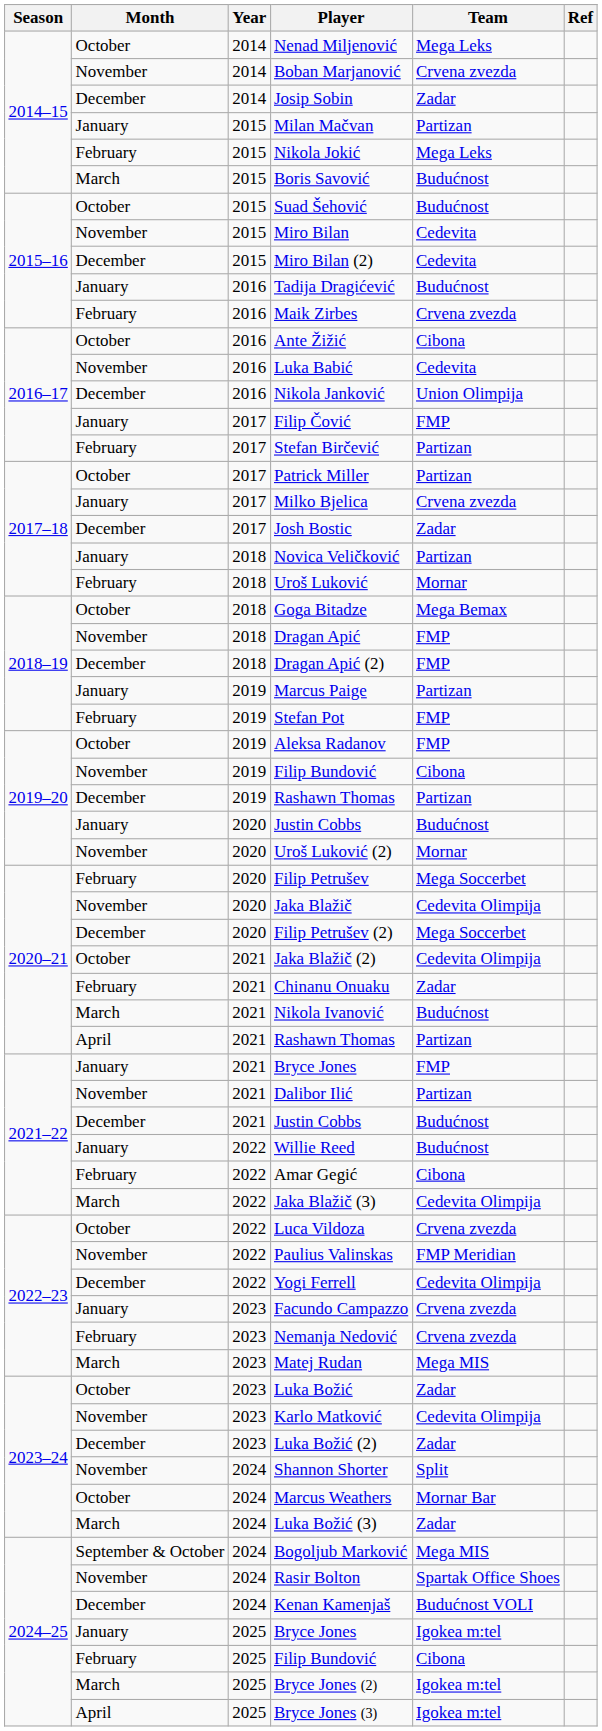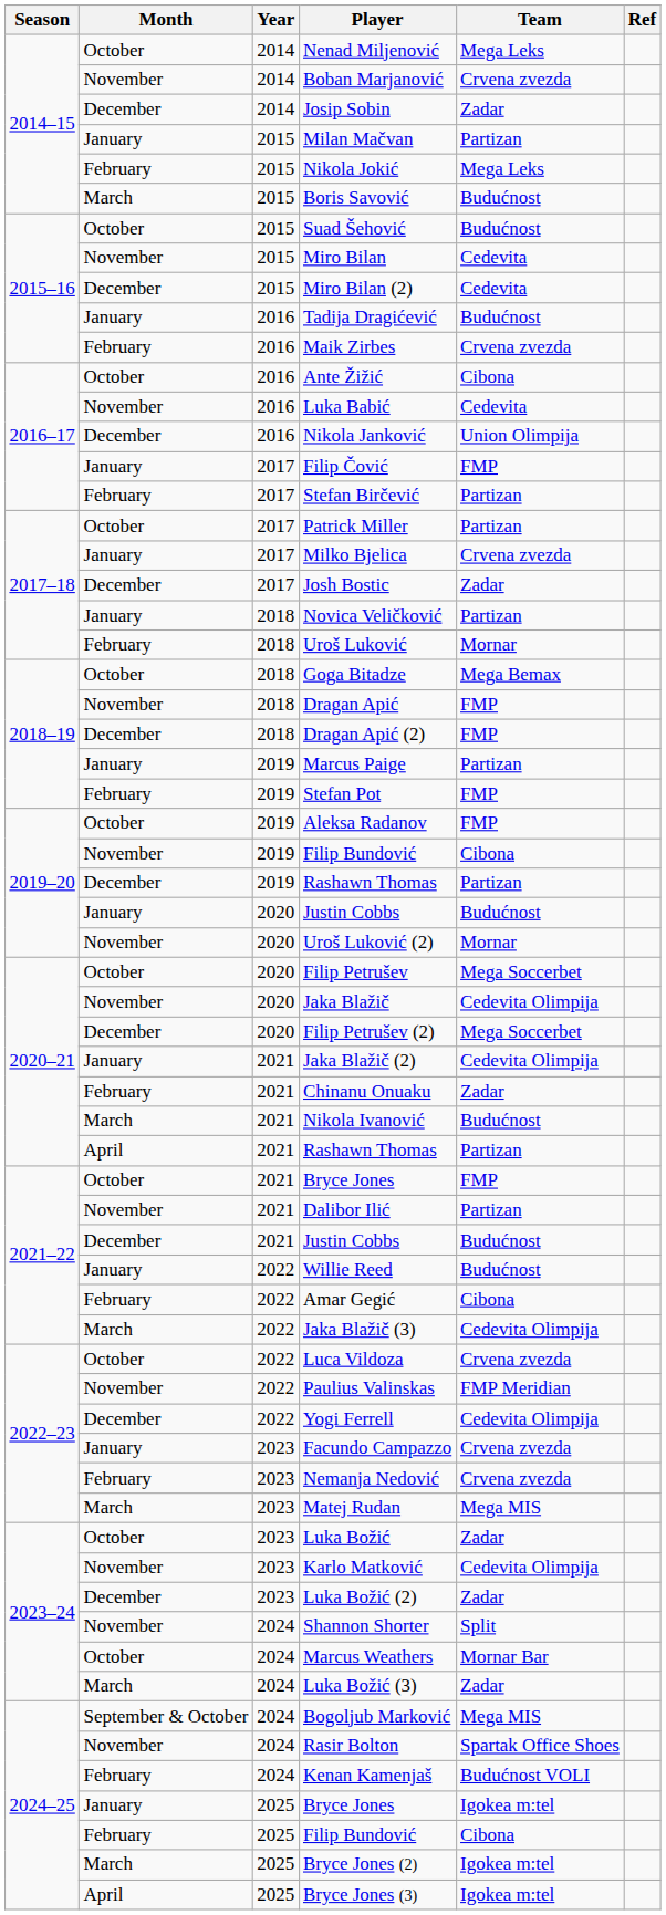 <table class="wikitable">
 <tr>
 <th>Season</th>
 <th>Month</th>
 <th>Year</th>
 <th>Player</th>
 <th>Team</th>
 <th class="unsortable">Ref</th>
 </tr>
 <tr>
 <td rowspan=6><a href='#'>2014–15</a></td>
 <td>October</td>
 <td>2014</td>
 <td> <a href='#'>Nenad Miljenović</a></td>
 <td> <a href='#'>Mega Leks</a></td>
 <td></td>
 </tr>
 <tr>
 <td>November</td>
 <td>2014</td>
 <td> <a href='#'>Boban Marjanović</a></td>
 <td> <a href='#'>Crvena zvezda</a></td>
 <td></td>
 </tr>
 <tr>
 <td>December</td>
 <td>2014</td>
 <td> <a href='#'>Josip Sobin</a></td>
 <td> <a href='#'>Zadar</a></td>
 <td></td>
 </tr>
 <tr>
 <td>January</td>
 <td>2015</td>
 <td> <a href='#'>Milan Mačvan</a></td>
 <td> <a href='#'>Partizan</a></td>
 <td></td>
 </tr>
 <tr>
 <td>February</td>
 <td>2015</td>
 <td> <a href='#'>Nikola Jokić</a></td>
 <td> <a href='#'>Mega Leks</a></td>
 <td></td>
 </tr>
 <tr>
 <td>March</td>
 <td>2015</td>
 <td> <a href='#'>Boris Savović</a></td>
 <td> <a href='#'>Budućnost</a></td>
 <td></td>
 </tr>
 <tr>
 <td rowspan=5><a href='#'>2015–16</a></td>
 <td>October</td>
 <td>2015</td>
 <td> <a href='#'>Suad Šehović</a></td>
 <td> <a href='#'>Budućnost</a></td>
 <td></td>
 </tr>
 <tr>
 <td>November</td>
 <td>2015</td>
 <td> <a href='#'>Miro Bilan</a></td>
 <td> <a href='#'>Cedevita</a></td>
 <td></td>
 </tr>
 <tr>
 <td>December</td>
 <td>2015</td>
 <td> <a href='#'>Miro Bilan</a> (2)</td>
 <td> <a href='#'>Cedevita</a></td>
 <td></td>
 </tr>
 <tr>
 <td>January</td>
 <td>2016</td>
 <td> <a href='#'>Tadija Dragićević</a></td>
 <td> <a href='#'>Budućnost</a></td>
 <td></td>
 </tr>
 <tr>
 <td>February</td>
 <td>2016</td>
 <td> <a href='#'>Maik Zirbes</a></td>
 <td> <a href='#'>Crvena zvezda</a></td>
 <td></td>
 </tr>
 <tr>
 <td rowspan=5><a href='#'>2016–17</a></td>
 <td>October</td>
 <td>2016</td>
 <td> <a href='#'>Ante Žižić</a></td>
 <td> <a href='#'>Cibona</a></td>
 <td></td>
 </tr>
 <tr>
 <td>November</td>
 <td>2016</td>
 <td> <a href='#'>Luka Babić</a></td>
 <td> <a href='#'>Cedevita</a></td>
 <td></td>
 </tr>
 <tr>
 <td>December</td>
 <td>2016</td>
 <td> <a href='#'>Nikola Janković</a></td>
 <td> <a href='#'>Union Olimpija</a></td>
 <td></td>
 </tr>
 <tr>
 <td>January</td>
 <td>2017</td>
 <td> <a href='#'>Filip Čović</a></td>
 <td> <a href='#'>FMP</a></td>
 <td></td>
 </tr>
 <tr>
 <td>February</td>
 <td>2017</td>
 <td> <a href='#'>Stefan Birčević</a></td>
 <td> <a href='#'>Partizan</a></td>
 <td></td>
 </tr>
 <tr>
 <td rowspan=5><a href='#'>2017–18</a></td>
 <td>October</td>
 <td>2017</td>
 <td> <a href='#'>Patrick Miller</a></td>
 <td> <a href='#'>Partizan</a></td>
 <td></td>
 </tr>
 <tr>
 <td>January</td>
 <td>2017</td>
 <td> <a href='#'>Milko Bjelica</a></td>
 <td> <a href='#'>Crvena zvezda</a></td>
 <td></td>
 </tr>
 <tr>
 <td>December</td>
 <td>2017</td>
 <td> <a href='#'>Josh Bostic</a></td>
 <td> <a href='#'>Zadar</a></td>
 <td></td>
 </tr>
 <tr>
 <td>January</td>
 <td>2018</td>
 <td> <a href='#'>Novica Veličković</a></td>
 <td> <a href='#'>Partizan</a></td>
 <td></td>
 </tr>
 <tr>
 <td>February</td>
 <td>2018</td>
 <td> <a href='#'>Uroš Luković</a></td>
 <td> <a href='#'>Mornar</a></td>
 <td></td>
 </tr>
 <tr>
 <td rowspan=5><a href='#'>2018–19</a></td>
 <td>October</td>
 <td>2018</td>
 <td> <a href='#'>Goga Bitadze</a></td>
 <td> <a href='#'>Mega Bemax</a></td>
 <td></td>
 </tr>
 <tr>
 <td>November</td>
 <td>2018</td>
 <td> <a href='#'>Dragan Apić</a></td>
 <td> <a href='#'>FMP</a></td>
 <td></td>
 </tr>
 <tr>
 <td>December</td>
 <td>2018</td>
 <td> <a href='#'>Dragan Apić</a> (2)</td>
 <td align="left"> <a href='#'>FMP</a></td>
 <td></td>
 </tr>
 <tr>
 <td>January</td>
 <td>2019</td>
 <td> <a href='#'>Marcus Paige</a></td>
 <td align="left"> <a href='#'>Partizan</a></td>
 <td></td>
 </tr>
 <tr>
 <td>February</td>
 <td>2019</td>
 <td> <a href='#'>Stefan Pot</a></td>
 <td> <a href='#'>FMP</a></td>
 <td></td>
 </tr>
 <tr>
 <td rowspan=5><a href='#'>2019–20</a></td>
 <td>October</td>
 <td>2019</td>
 <td> <a href='#'>Aleksa Radanov</a></td>
 <td> <a href='#'>FMP</a></td>
 <td></td>
 </tr>
 <tr>
 <td>November</td>
 <td>2019</td>
 <td> <a href='#'>Filip Bundović</a></td>
 <td> <a href='#'>Cibona</a></td>
 <td></td>
 </tr>
 <tr>
 <td>December</td>
 <td>2019</td>
 <td> <a href='#'>Rashawn Thomas</a></td>
 <td> <a href='#'>Partizan</a></td>
 <td></td>
 </tr>
 <tr>
 <td>January</td>
 <td>2020</td>
 <td> <a href='#'>Justin Cobbs</a></td>
 <td> <a href='#'>Budućnost</a></td>
 <td></td>
 </tr>
 <tr>
 <td>November</td>
 <td>2020</td>
 <td> <a href='#'>Uroš Luković</a> (2)</td>
 <td> <a href='#'>Mornar</a></td>
 <td></td>
 </tr>
 <tr>
 <td rowspan=7><a href='#'>2020–21</a></td>
-<td>February</td>
+<td>October</td>
 <td>2020</td>
 <td> <a href='#'>Filip Petrušev</a></td>
 <td align="left"> <a href='#'>Mega Soccerbet</a></td>
 <td></td>
 </tr>
 <tr>
 <td>November</td>
 <td>2020</td>
 <td> <a href='#'>Jaka Blažič</a></td>
 <td align="left"> <a href='#'>Cedevita Olimpija</a></td>
 <td></td>
 </tr>
 <tr>
 <td>December</td>
 <td>2020</td>
 <td> <a href='#'>Filip Petrušev</a> (2)</td>
 <td align="left"> <a href='#'>Mega Soccerbet</a></td>
 <td></td>
 </tr>
 <tr>
-<td>October</td>
+<td>January</td>
 <td>2021</td>
 <td> <a href='#'>Jaka Blažič</a> (2)</td>
 <td align="left"> <a href='#'>Cedevita Olimpija</a></td>
 <td></td>
 </tr>
 <tr>
 <td>February</td>
 <td>2021</td>
 <td> <a href='#'>Chinanu Onuaku</a></td>
 <td align="left"> <a href='#'>Zadar</a></td>
 <td></td>
 </tr>
 <tr>
 <td>March</td>
 <td>2021</td>
 <td> <a href='#'>Nikola Ivanović</a></td>
 <td align="left"> <a href='#'>Budućnost</a></td>
 <td></td>
 </tr>
 <tr>
 <td>April</td>
 <td>2021</td>
 <td align="left"> <a href='#'>Rashawn Thomas</a></td>
 <td align="left"> <a href='#'>Partizan</a></td>
 <td></td>
 </tr>
 <tr>
 <td rowspan=6><a href='#'>2021–22</a></td>
-<td>January</td>
+<td>October</td>
 <td>2021</td>
 <td> <a href='#'>Bryce Jones</a></td>
 <td align="left"> <a href='#'>FMP</a></td>
 <td></td>
 </tr>
 <tr>
 <td>November</td>
 <td>2021</td>
 <td> <a href='#'>Dalibor Ilić</a></td>
 <td align="left"> <a href='#'>Partizan</a></td>
 <td></td>
 </tr>
 <tr>
 <td>December</td>
 <td>2021</td>
 <td> <a href='#'>Justin Cobbs</a></td>
 <td> <a href='#'>Budućnost</a></td>
 <td></td>
 </tr>
 <tr>
 <td>January</td>
 <td>2022</td>
 <td> <a href='#'>Willie Reed</a></td>
 <td> <a href='#'>Budućnost</a></td>
 <td></td>
 </tr>
 <tr>
 <td>February</td>
 <td>2022</td>
 <td> Amar Gegić</td>
 <td> <a href='#'>Cibona</a></td>
 <td></td>
 </tr>
 <tr>
 <td>March</td>
 <td>2022</td>
 <td> <a href='#'>Jaka Blažič</a> (3)</td>
 <td align="left"> <a href='#'>Cedevita Olimpija</a></td>
 <td></td>
 </tr>
 <tr>
 <td rowspan=6><a href='#'>2022–23</a></td>
 <td>October</td>
 <td>2022</td>
 <td> <a href='#'>Luca Vildoza</a></td>
 <td align="left"> <a href='#'>Crvena zvezda</a></td>
 <td></td>
 </tr>
 <tr>
 <td>November</td>
 <td>2022</td>
 <td align="left"> <a href='#'>Paulius Valinskas</a></td>
 <td align="left"> <a href='#'>FMP Meridian</a></td>
 <td></td>
 </tr>
 <tr>
 <td>December</td>
 <td>2022</td>
 <td align="left"> <a href='#'>Yogi Ferrell</a></td>
 <td align="left"> <a href='#'>Cedevita Olimpija</a></td>
 <td></td>
 </tr>
 <tr>
 <td>January</td>
 <td>2023</td>
 <td align="left"> <a href='#'>Facundo Campazzo</a></td>
 <td align="left"> <a href='#'>Crvena zvezda</a></td>
 <td></td>
 </tr>
 <tr>
 <td>February</td>
 <td>2023</td>
 <td align="left"> <a href='#'>Nemanja Nedović</a></td>
 <td align="left"> <a href='#'>Crvena zvezda</a></td>
 <td></td>
 </tr>
 <tr>
 <td>March</td>
 <td>2023</td>
 <td> <a href='#'>Matej Rudan</a></td>
 <td align="left"> <a href='#'>Mega MIS</a></td>
 <td></td>
 </tr>
 <tr>
 <td rowspan=6><a href='#'>2023–24</a></td>
 <td>October</td>
 <td>2023</td>
 <td> <a href='#'>Luka Božić</a></td>
 <td align="left"> <a href='#'>Zadar</a></td>
 <td></td>
 </tr>
 <tr>
 <td>November</td>
 <td>2023</td>
 <td> <a href='#'>Karlo Matković</a></td>
 <td align="left"> <a href='#'>Cedevita Olimpija</a></td>
 <td></td>
 </tr>
 <tr>
 <td>December</td>
 <td>2023</td>
 <td> <a href='#'>Luka Božić</a> (2)</td>
 <td align="left"> <a href='#'>Zadar</a></td>
 <td></td>
 </tr>
 <tr>
 <td>November</td>
 <td>2024</td>
 <td> <a href='#'>Shannon Shorter</a></td>
 <td align="left"> <a href='#'>Split</a></td>
 <td></td>
 </tr>
 <tr>
 <td>October</td>
 <td>2024</td>
 <td> <a href='#'>Marcus Weathers</a></td>
 <td align="left"> <a href='#'>Mornar Bar</a></td>
 <td></td>
 </tr>
 <tr>
 <td>March</td>
 <td>2024</td>
 <td> <a href='#'>Luka Božić</a> (3)</td>
 <td align="left"> <a href='#'>Zadar</a></td>
 <td></td>
 </tr>
 <tr>
 <td rowspan=7><a href='#'>2024–25</a></td>
 <td>September & October</td>
 <td>2024</td>
 <td> <a href='#'>Bogoljub Marković</a></td>
 <td align="left"> <a href='#'>Mega MIS</a></td>
 <td></td>
 </tr>
 <tr>
 <td>November</td>
 <td>2024</td>
 <td align="left"> <a href='#'>Rasir Bolton</a></td>
 <td align="left"> <a href='#'>Spartak Office Shoes</a></td>
 <td></td>
 </tr>
 <tr>
-<td>December</td>
+<td>February</td>
 <td>2024</td>
 <td align="left"> <a href='#'>Kenan Kamenjaš</a></td>
 <td align="left"> <a href='#'>Budućnost VOLI</a></td>
 <td></td>
 </tr>
 <tr>
 <td>January</td>
 <td>2025</td>
 <td align="left"> <a href='#'>Bryce Jones</a></td>
 <td align="left"> <a href='#'>Igokea m:tel</a></td>
 <td></td>
 </tr>
 <tr>
 <td>February</td>
 <td>2025</td>
 <td align="left"> <a href='#'>Filip Bundović</a></td>
 <td align="left"> <a href='#'>Cibona</a></td>
 <td></td>
 </tr>
 <tr>
 <td>March</td>
 <td>2025</td>
 <td align="left"> <a href='#'>Bryce Jones</a> <small>(2)</small></td>
 <td align="left"> <a href='#'>Igokea m:tel</a></td>
 <td></td>
 </tr>
 <tr>
 <td>April</td>
 <td>2025</td>
 <td align="left"> <a href='#'>Bryce Jones</a> <small>(3)</small></td>
 <td align="left"> <a href='#'>Igokea m:tel</a></td>
 <td></td>
 </tr>
 </table>
